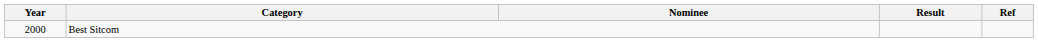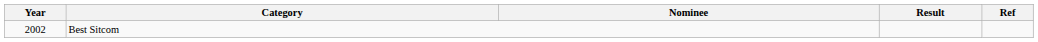 <table class="wikitable" style="width:100%;">
 <tr>
 <th style="width:6%;">Year</th>
 <th style="width:42%;">Category</th>
 <th style="width:37%;">Nominee</th>
 <th style="width:10%;">Result</th>
 <th style="width:5%;">Ref</th>
 </tr>
 <tr>
-<td style="text-align:center;">2000</td>
+<td style="text-align:center;">2002</td>
 <td colspan="2">Best Sitcom</td>
 <td></td>
 <td style="text-align:center;"></td>
 </tr>
 </table>
